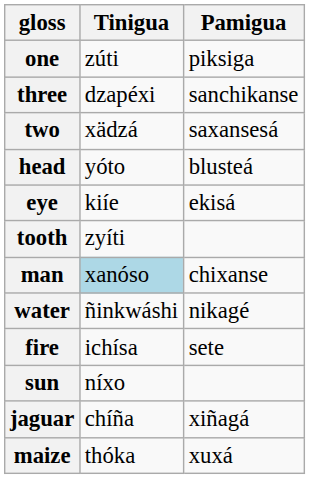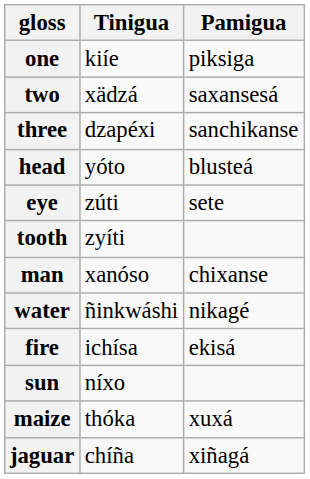 <table class="wikitable sortable">
 <tr>
 <th>gloss</th>
 <th>Tinigua</th>
 <th>Pamigua</th>
 </tr>
 <tr>
 <th>one</th>
-<td>zúti</td>
+<td>kiíe</td>
 <td>piksiga</td>
+</tr>
+<tr>
+<th>two</th>
+<td>xädzá</td>
+<td>saxansesá</td>
 </tr>
 <tr>
 <th>three</th>
 <td>dzapéxi</td>
 <td>sanchikanse</td>
-</tr>
-<tr>
-<th>two</th>
-<td>xädzá</td>
-<td>saxansesá</td>
 </tr>
 <tr>
 <th>head</th>
 <td>yóto</td>
 <td>blusteá</td>
 </tr>
 <tr>
 <th>eye</th>
-<td>kiíe</td>
-<td>ekisá</td>
+<td>zúti</td>
+<td>sete</td>
 </tr>
 <tr>
 <th>tooth</th>
 <td>zyíti</td>
 <td></td>
 </tr>
 <tr>
 <th>man</th>
-<td style="background: lightblue;">xanóso</td>
+<td>xanóso</td>
 <td>chixanse</td>
 </tr>
 <tr>
 <th>water</th>
 <td>ñinkwáshi</td>
 <td>nikagé</td>
 </tr>
 <tr>
 <th>fire</th>
 <td>ichísa</td>
-<td>sete</td>
+<td>ekisá</td>
 </tr>
 <tr>
 <th>sun</th>
 <td>níxo</td>
 <td></td>
 </tr>
 <tr>
+<th>maize</th>
+<td>thóka</td>
+<td>xuxá</td>
+</tr>
+<tr>
 <th>jaguar</th>
 <td>chíña</td>
 <td>xiñagá</td>
 </tr>
-<tr>
-<th>maize</th>
-<td>thóka</td>
-<td>xuxá</td>
-</tr>
 </table>
